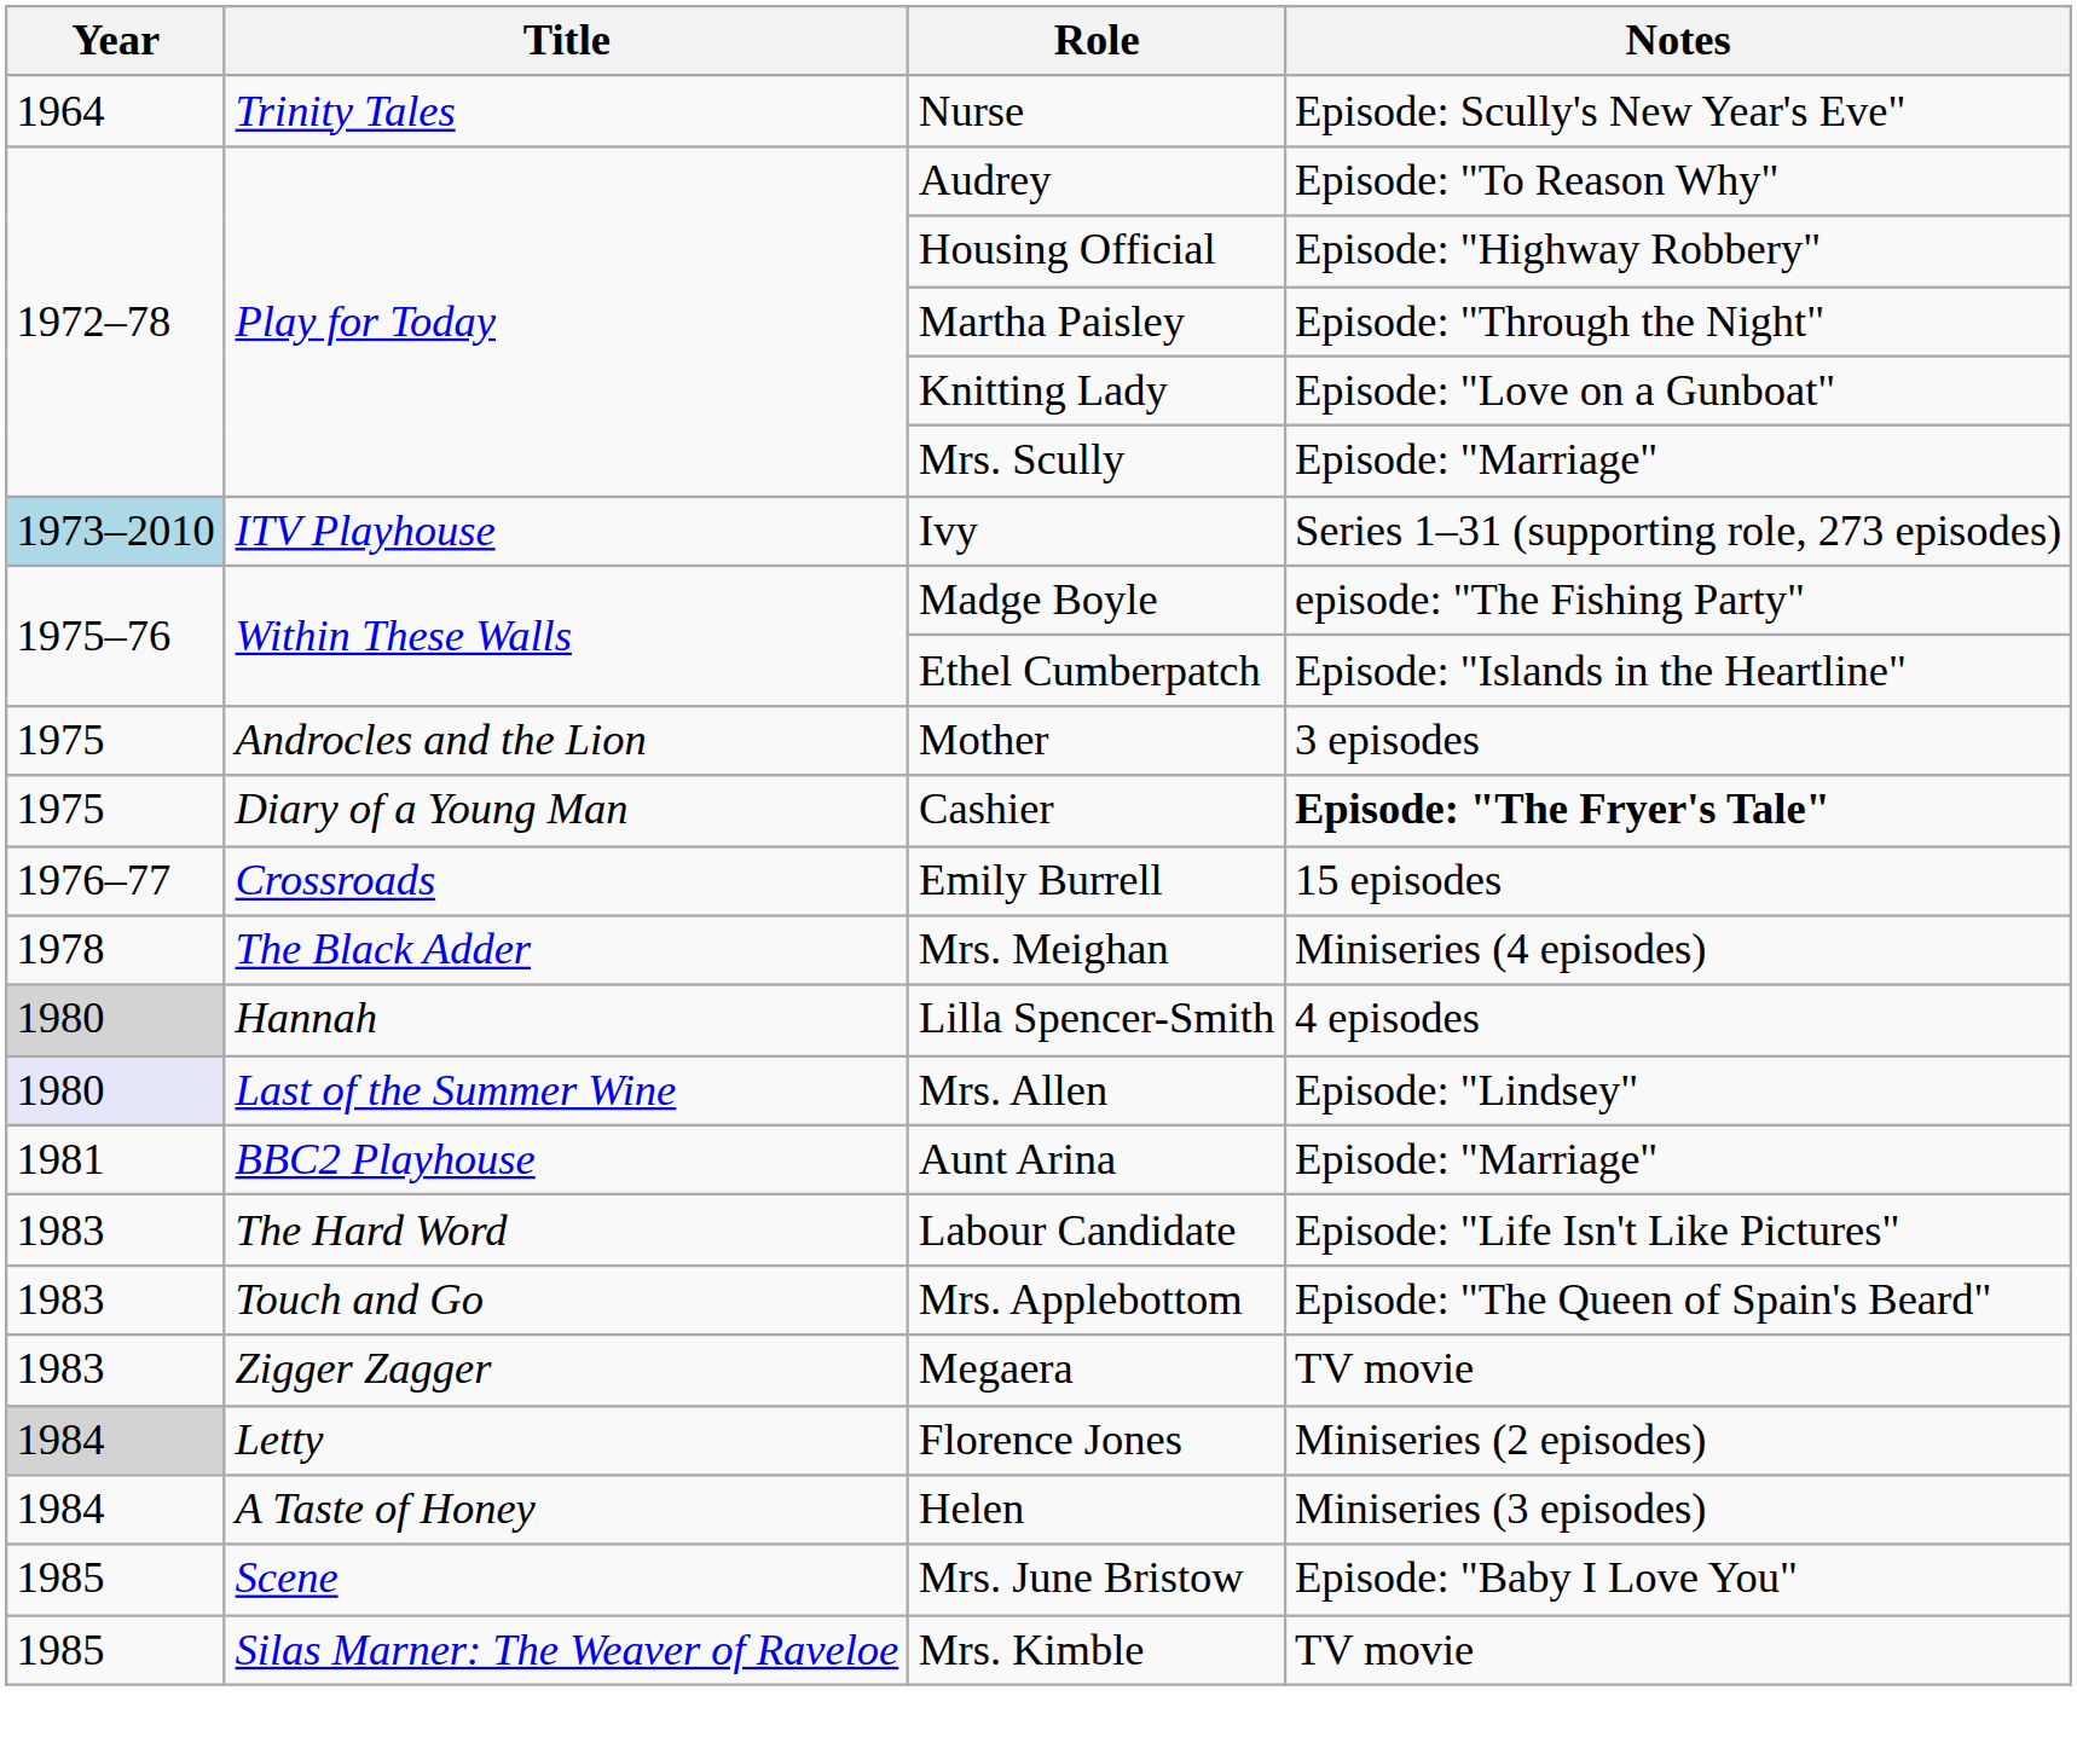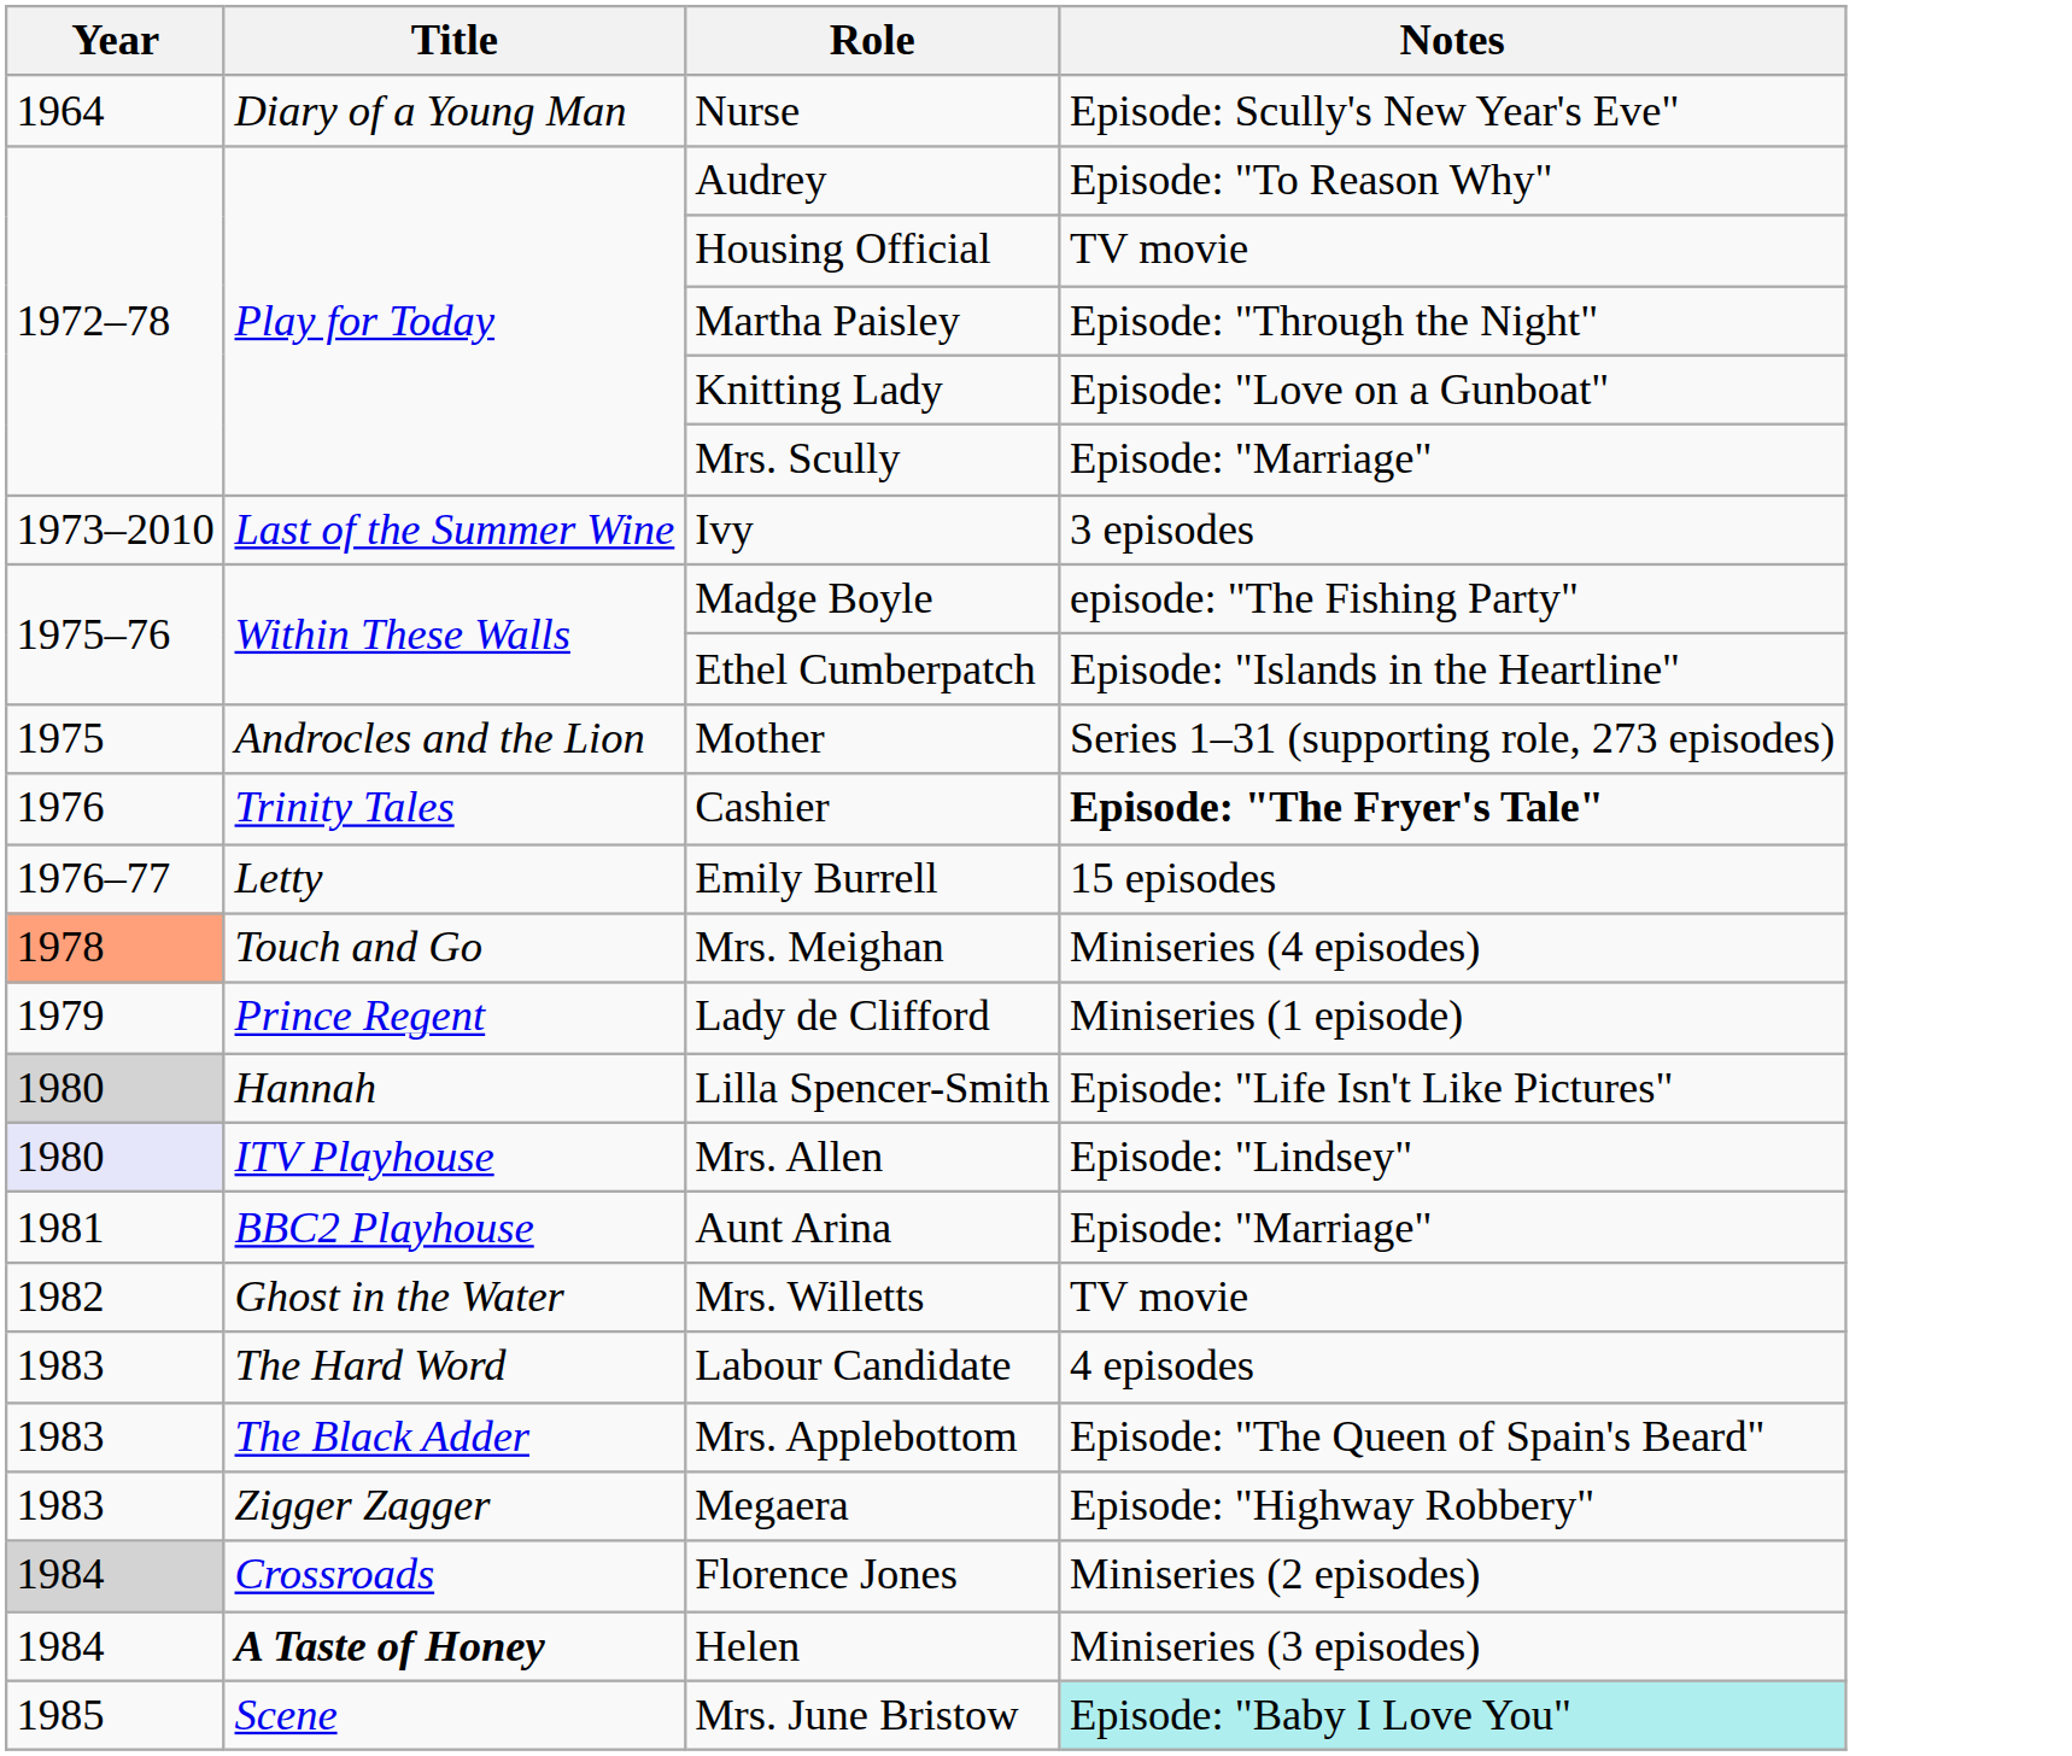 <table class="wikitable">
 <tr>
 <th>Year</th>
 <th>Title</th>
 <th>Role</th>
 <th>Notes</th>
 </tr>
 <tr>
 <td>1964</td>
-<td><em><a href='#'>Trinity Tales</a></em></td>
+<td><em>Diary of a Young Man</em></td>
 <td>Nurse</td>
 <td>Episode:  Scully's New Year's Eve"</td>
 </tr>
 <tr>
 <td rowspan="5">1972–78</td>
 <td rowspan="5"><em><a href='#'>Play for Today</a></em></td>
 <td>Audrey</td>
 <td>Episode: "To Reason Why"</td>
 </tr>
 <tr>
 <td>Housing Official</td>
-<td>Episode: "Highway Robbery"</td>
+<td>TV movie</td>
 </tr>
 <tr>
 <td>Martha Paisley</td>
 <td>Episode: "Through the Night"</td>
 </tr>
 <tr>
 <td>Knitting Lady</td>
 <td>Episode: "Love on a Gunboat"</td>
 </tr>
 <tr>
 <td>Mrs. Scully</td>
 <td>Episode: "Marriage"</td>
 </tr>
 <tr>
-<td style="background: lightblue;">1973–2010</td>
-<td><em><a href='#'>ITV Playhouse</a></em></td>
+<td>1973–2010</td>
+<td><em><a href='#'>Last of the Summer Wine</a></em></td>
 <td>Ivy</td>
-<td>Series 1–31 (supporting role, 273 episodes)</td>
+<td>3 episodes</td>
 </tr>
 <tr>
 <td rowspan="2">1975–76</td>
 <td rowspan="2"><em><a href='#'>Within These Walls</a></em></td>
 <td>Madge Boyle</td>
 <td>episode: "The Fishing Party"</td>
 </tr>
 <tr>
 <td>Ethel Cumberpatch</td>
 <td>Episode: "Islands in the Heartline"</td>
 </tr>
 <tr>
 <td>1975</td>
 <td><em>Androcles and the Lion</em></td>
 <td>Mother</td>
-<td>3 episodes</td>
+<td>Series 1–31 (supporting role, 273 episodes)</td>
 </tr>
 <tr>
-<td>1975</td>
-<td><em>Diary of a Young Man</em></td>
+<td>1976</td>
+<td><em><a href='#'>Trinity Tales</a></em></td>
 <td>Cashier</td>
 <td><strong>Episode: "The Fryer's Tale"</strong></td>
 </tr>
 <tr>
 <td>1976–77</td>
-<td><em><a href='#'>Crossroads</a></em></td>
+<td><em>Letty</em></td>
 <td>Emily Burrell</td>
 <td>15 episodes</td>
 </tr>
 <tr>
-<td>1978</td>
-<td><em><a href='#'>The Black Adder</a></em></td>
+<td style="background: lightsalmon;">1978</td>
+<td><em>Touch and Go</em></td>
 <td>Mrs. Meighan</td>
 <td>Miniseries (4 episodes)</td>
+</tr>
+<tr>
+<td>1979</td>
+<td><em><a href='#'> Prince Regent</a></em></td>
+<td>Lady de Clifford</td>
+<td>Miniseries (1 episode)</td>
 </tr>
 <tr>
 <td style="background: lightgrey;">1980</td>
 <td><em>Hannah</em></td>
 <td>Lilla Spencer-Smith</td>
-<td>4 episodes</td>
+<td>Episode: "Life Isn't Like Pictures"</td>
 </tr>
 <tr>
 <td style="background: lavender;">1980</td>
-<td><em><a href='#'>Last of the Summer Wine</a></em></td>
+<td><em><a href='#'>ITV Playhouse</a></em></td>
 <td>Mrs. Allen</td>
 <td>Episode: "Lindsey"</td>
 </tr>
 <tr>
 <td>1981</td>
 <td><em><a href='#'>BBC2 Playhouse</a></em></td>
 <td>Aunt Arina</td>
 <td>Episode: "Marriage"</td>
 </tr>
 <tr>
+<td>1982</td>
+<td><em>Ghost in the Water</em></td>
+<td>Mrs. Willetts</td>
+<td>TV movie</td>
+</tr>
+<tr>
 <td>1983</td>
 <td><em>The Hard Word</em></td>
 <td>Labour Candidate</td>
-<td>Episode: "Life Isn't Like Pictures"</td>
+<td>4 episodes</td>
 </tr>
 <tr>
 <td>1983</td>
-<td><em>Touch and Go</em></td>
+<td><em><a href='#'>The Black Adder</a></em></td>
 <td>Mrs. Applebottom</td>
 <td>Episode: "The Queen of Spain's Beard"</td>
 </tr>
 <tr>
 <td>1983</td>
 <td><em>Zigger Zagger</em></td>
 <td>Megaera</td>
-<td>TV movie</td>
+<td>Episode: "Highway Robbery"</td>
 </tr>
 <tr>
 <td style="background: lightgrey;">1984</td>
-<td><em>Letty</em></td>
+<td><em><a href='#'>Crossroads</a></em></td>
 <td>Florence Jones</td>
 <td>Miniseries (2 episodes)</td>
 </tr>
 <tr>
 <td>1984</td>
-<td><em>A Taste of Honey</em></td>
+<td><strong><em>A Taste of Honey</em></strong></td>
 <td>Helen</td>
 <td>Miniseries (3 episodes)</td>
 </tr>
 <tr>
 <td>1985</td>
 <td><em><a href='#'>Scene</a></em></td>
 <td>Mrs. June Bristow</td>
-<td>Episode: "Baby I Love You"</td>
-</tr>
-<tr>
-<td>1985</td>
-<td><em><a href='#'>Silas Marner: The Weaver of Raveloe</a></em></td>
-<td>Mrs. Kimble</td>
-<td>TV movie</td>
+<td style="background: paleturquoise;">Episode: "Baby I Love You"</td>
 </tr>
 </table>
